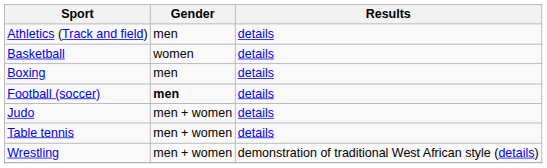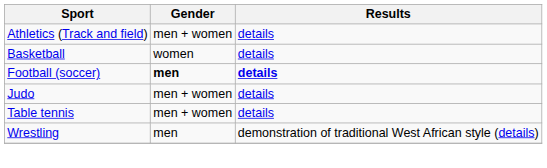 <table class="wikitable">
 <tr>
 <th>Sport</th>
 <th>Gender</th>
 <th>Results</th>
 </tr>
 <tr>
 <td><a href='#'>Athletics</a> (<a href='#'>Track and field</a>)</td>
-<td>men</td>
+<td>men + women</td>
 <td><a href='#'>details</a></td>
 </tr>
 <tr>
 <td><a href='#'>Basketball</a></td>
 <td>women</td>
 <td><a href='#'>details</a></td>
 </tr>
 <tr>
-<td><a href='#'>Boxing</a></td>
-<td>men</td>
-<td><a href='#'>details</a></td>
-</tr>
-<tr>
 <td><a href='#'>Football (soccer)</a></td>
 <td><strong>men</strong></td>
-<td><a href='#'>details</a></td>
+<td><strong><a href='#'>details</a></strong></td>
 </tr>
 <tr>
 <td><a href='#'>Judo</a></td>
 <td>men + women</td>
 <td><a href='#'>details</a></td>
 </tr>
 <tr>
 <td><a href='#'>Table tennis</a></td>
 <td>men + women</td>
 <td><a href='#'>details</a></td>
 </tr>
 <tr>
 <td><a href='#'>Wrestling</a></td>
-<td>men + women</td>
+<td>men</td>
 <td>demonstration of traditional West African style (<a href='#'>details</a>)</td>
 </tr>
 <tr>
 </tr>
 </table>
